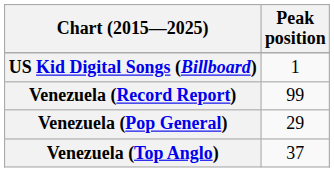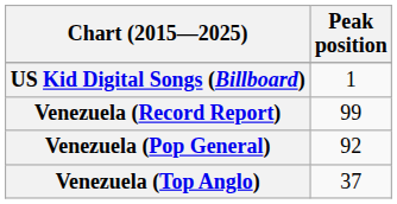 <table class="wikitable plainrowheaders sortable" style="text-align:center;">
 <tr>
 <th scope="col">Chart (2015—2025)</th>
 <th scope="col">Peak<br>position</th>
 </tr>
 <tr>
 </tr>
 <tr>
 </tr>
 <tr>
 </tr>
 <tr>
 </tr>
 <tr>
 <th scope="row">US <a href='#'>Kid Digital Songs</a> (<em><a href='#'>Billboard</a></em>)</th>
 <td>1</td>
 </tr>
 <tr>
 <th scope="row">Venezuela (<a href='#'>Record Report</a>)</th>
 <td>99</td>
 </tr>
 <tr>
 <th scope="row">Venezuela (<a href='#'>Pop General</a>)</th>
-<td>29</td>
+<td>92</td>
 </tr>
 <tr>
 <th scope="row">Venezuela (<a href='#'>Top Anglo</a>)</th>
 <td>37</td>
 </tr>
 </table>
